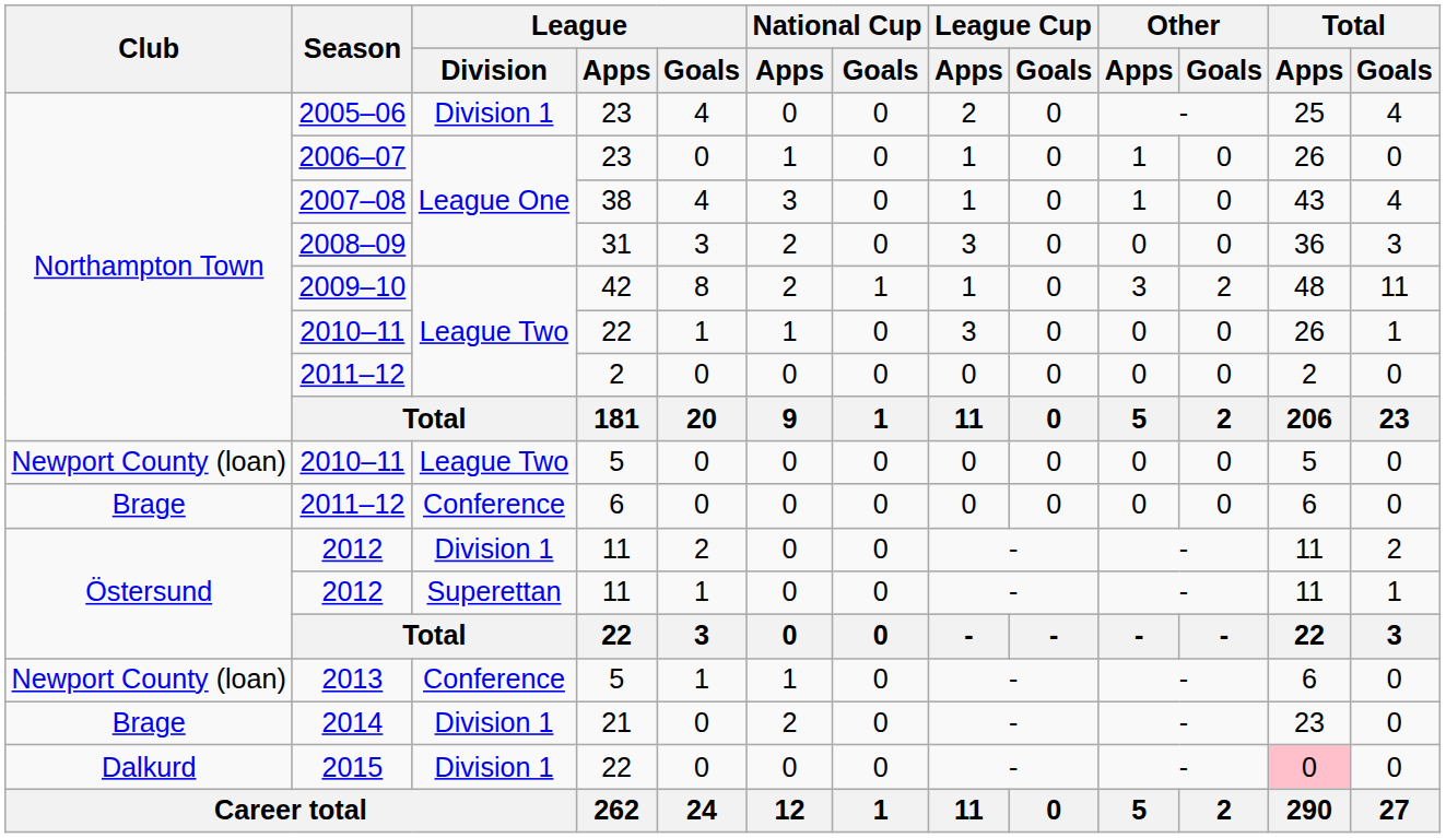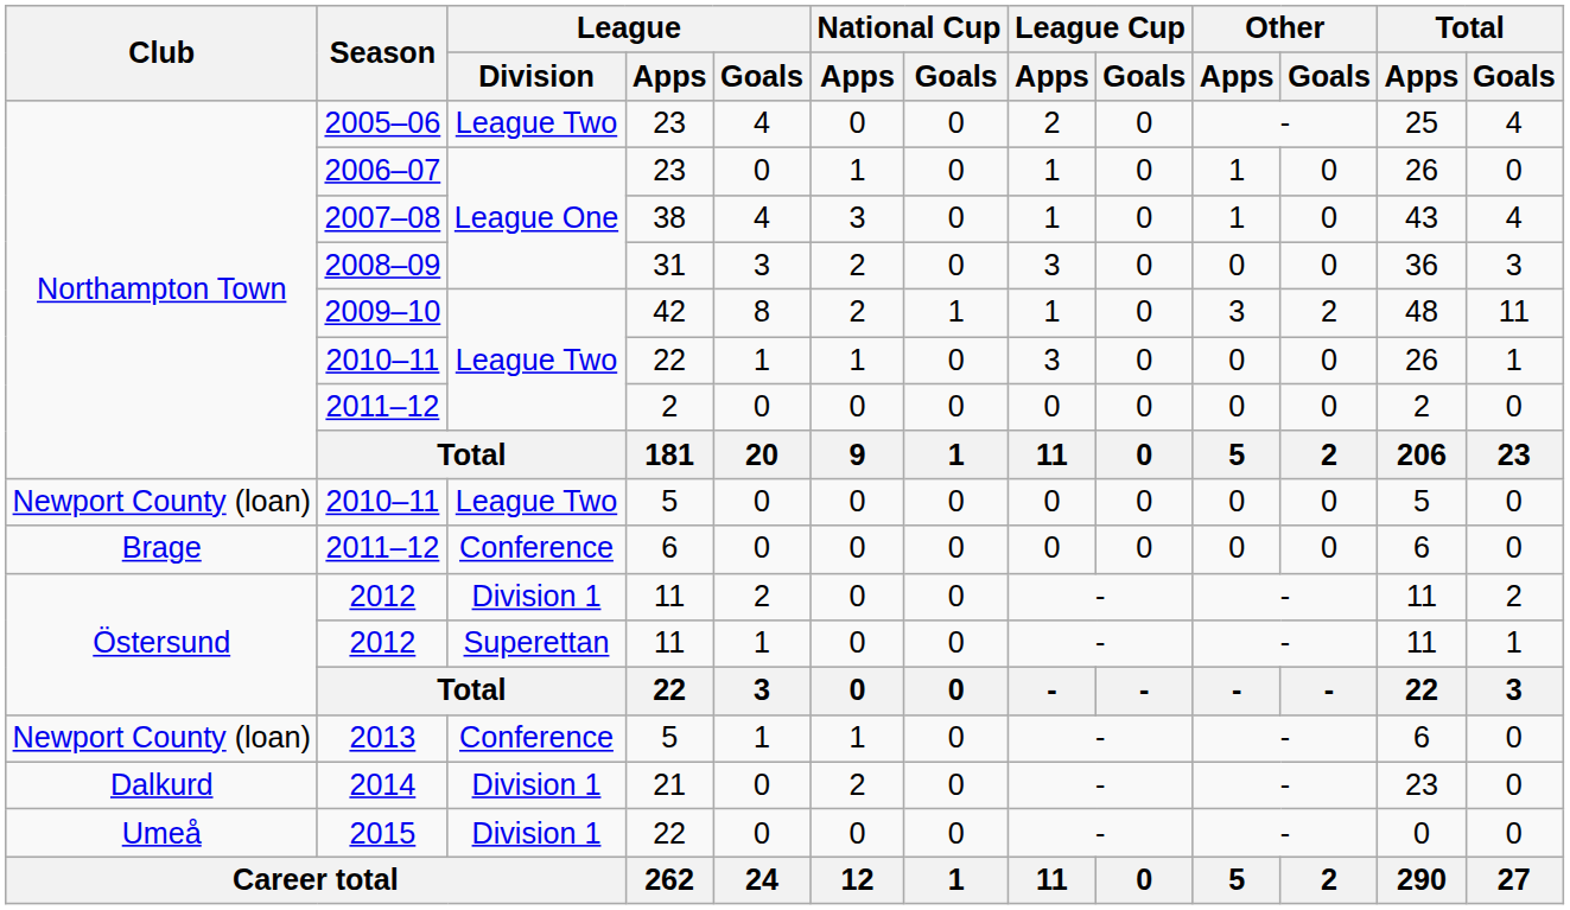 <table class="wikitable" style="text-align: center;">
 <tr>
 <th rowspan="2">Club</th>
 <th rowspan="2">Season</th>
 <th colspan="3">League</th>
 <th colspan="2">National Cup</th>
 <th colspan="2">League Cup</th>
 <th colspan="2">Other</th>
 <th colspan="2">Total</th>
 </tr>
 <tr>
 <th>Division</th>
 <th>Apps</th>
 <th>Goals</th>
 <th>Apps</th>
 <th>Goals</th>
 <th>Apps</th>
 <th>Goals</th>
 <th>Apps</th>
 <th>Goals</th>
 <th>Apps</th>
 <th>Goals</th>
 </tr>
 <tr>
 <td rowspan="8" valign="center"><a href='#'>Northampton Town</a></td>
 <td><a href='#'>2005–06</a></td>
-<td><a href='#'>Division 1</a></td>
+<td><a href='#'>League Two</a></td>
 <td>23</td>
 <td>4</td>
 <td>0</td>
 <td>0</td>
 <td>2</td>
 <td>0</td>
 <td colspan="2">-</td>
 <td>25</td>
 <td>4</td>
 </tr>
 <tr>
 <td><a href='#'>2006–07</a></td>
 <td rowspan="3" valign="center"><a href='#'>League One</a></td>
 <td>23</td>
 <td>0</td>
 <td>1</td>
 <td>0</td>
 <td>1</td>
 <td>0</td>
 <td>1</td>
 <td>0</td>
 <td>26</td>
 <td>0</td>
 </tr>
 <tr>
 <td><a href='#'>2007–08</a></td>
 <td>38</td>
 <td>4</td>
 <td>3</td>
 <td>0</td>
 <td>1</td>
 <td>0</td>
 <td>1</td>
 <td>0</td>
 <td>43</td>
 <td>4</td>
 </tr>
 <tr>
 <td><a href='#'>2008–09</a></td>
 <td>31</td>
 <td>3</td>
 <td>2</td>
 <td>0</td>
 <td>3</td>
 <td>0</td>
 <td>0</td>
 <td>0</td>
 <td>36</td>
 <td>3</td>
 </tr>
 <tr>
 <td><a href='#'>2009–10</a></td>
 <td rowspan="3" valign="center"><a href='#'>League Two</a></td>
 <td>42</td>
 <td>8</td>
 <td>2</td>
 <td>1</td>
 <td>1</td>
 <td>0</td>
 <td>3</td>
 <td>2</td>
 <td>48</td>
 <td>11</td>
 </tr>
 <tr>
 <td><a href='#'>2010–11</a></td>
 <td>22</td>
 <td>1</td>
 <td>1</td>
 <td>0</td>
 <td>3</td>
 <td>0</td>
 <td>0</td>
 <td>0</td>
 <td>26</td>
 <td>1</td>
 </tr>
 <tr>
 <td><a href='#'>2011–12</a></td>
 <td>2</td>
 <td>0</td>
 <td>0</td>
 <td>0</td>
 <td>0</td>
 <td>0</td>
 <td>0</td>
 <td>0</td>
 <td>2</td>
 <td>0</td>
 </tr>
 <tr>
 <th colspan="2">Total</th>
 <th>181</th>
 <th>20</th>
 <th>9</th>
 <th>1</th>
 <th>11</th>
 <th>0</th>
 <th>5</th>
 <th>2</th>
 <th>206</th>
 <th>23</th>
 </tr>
 <tr>
 <td valign="center"><a href='#'>Newport County</a> (loan)</td>
 <td><a href='#'>2010–11</a></td>
 <td><a href='#'>League Two</a></td>
 <td>5</td>
 <td>0</td>
 <td>0</td>
 <td>0</td>
 <td>0</td>
 <td>0</td>
 <td>0</td>
 <td>0</td>
 <td>5</td>
 <td>0</td>
 </tr>
 <tr>
 <td valign="center"><a href='#'>Brage</a></td>
 <td><a href='#'>2011–12</a></td>
 <td><a href='#'>Conference</a></td>
 <td>6</td>
 <td>0</td>
 <td>0</td>
 <td>0</td>
 <td>0</td>
 <td>0</td>
 <td>0</td>
 <td>0</td>
 <td>6</td>
 <td>0</td>
 </tr>
 <tr>
 <td rowspan="3" valign="center"><a href='#'>Östersund</a></td>
 <td><a href='#'>2012</a></td>
 <td><a href='#'>Division 1</a></td>
 <td>11</td>
 <td>2</td>
 <td>0</td>
 <td>0</td>
 <td colspan="2">-</td>
 <td colspan="2">-</td>
 <td>11</td>
 <td>2</td>
 </tr>
 <tr>
 <td><a href='#'>2012</a></td>
 <td><a href='#'>Superettan</a></td>
 <td>11</td>
 <td>1</td>
 <td>0</td>
 <td>0</td>
 <td colspan="2">-</td>
 <td colspan="2">-</td>
 <td>11</td>
 <td>1</td>
 </tr>
 <tr>
 <th colspan="2">Total</th>
 <th>22</th>
 <th>3</th>
 <th>0</th>
 <th>0</th>
 <th>-</th>
 <th>-</th>
 <th>-</th>
 <th>-</th>
 <th>22</th>
 <th>3</th>
 </tr>
 <tr>
 <td valign="center"><a href='#'>Newport County</a> (loan)</td>
 <td><a href='#'>2013</a></td>
 <td><a href='#'>Conference</a></td>
 <td>5</td>
 <td>1</td>
 <td>1</td>
 <td>0</td>
 <td colspan="2">-</td>
 <td colspan="2">-</td>
 <td>6</td>
 <td>0</td>
 </tr>
 <tr>
-<td valign="center"><a href='#'>Brage</a></td>
+<td valign="center"><a href='#'>Dalkurd</a></td>
 <td><a href='#'>2014</a></td>
 <td><a href='#'>Division 1</a></td>
 <td>21</td>
 <td>0</td>
 <td>2</td>
 <td>0</td>
 <td colspan="2">-</td>
 <td colspan="2">-</td>
 <td>23</td>
 <td>0</td>
 </tr>
 <tr>
-<td valign="center"><a href='#'>Dalkurd</a></td>
+<td valign="center"><a href='#'>Umeå</a></td>
 <td><a href='#'>2015</a></td>
 <td><a href='#'>Division 1</a></td>
 <td>22</td>
 <td>0</td>
 <td>0</td>
 <td>0</td>
 <td colspan="2">-</td>
 <td colspan="2">-</td>
-<td style="background: pink;">0</td>
+<td>0</td>
 <td>0</td>
 </tr>
 <tr>
 <th colspan="3">Career total</th>
 <th>262</th>
 <th>24</th>
 <th>12</th>
 <th>1</th>
 <th>11</th>
 <th>0</th>
 <th>5</th>
 <th>2</th>
 <th>290</th>
 <th>27</th>
 </tr>
 </table>
